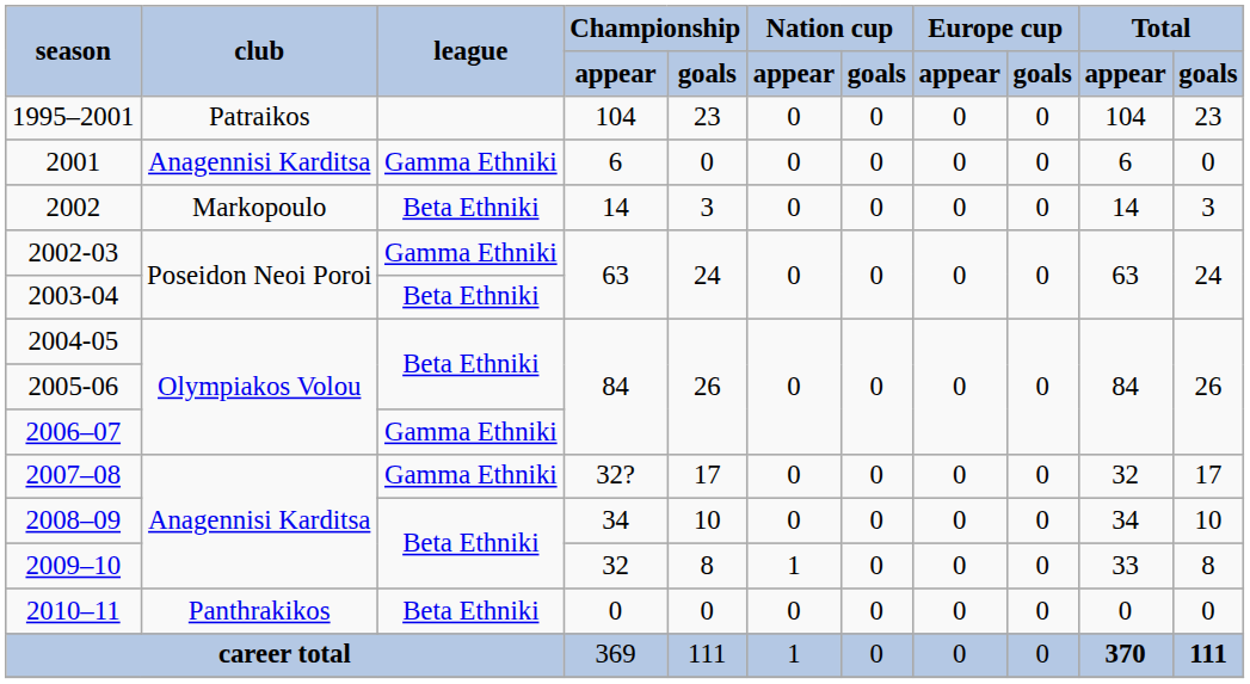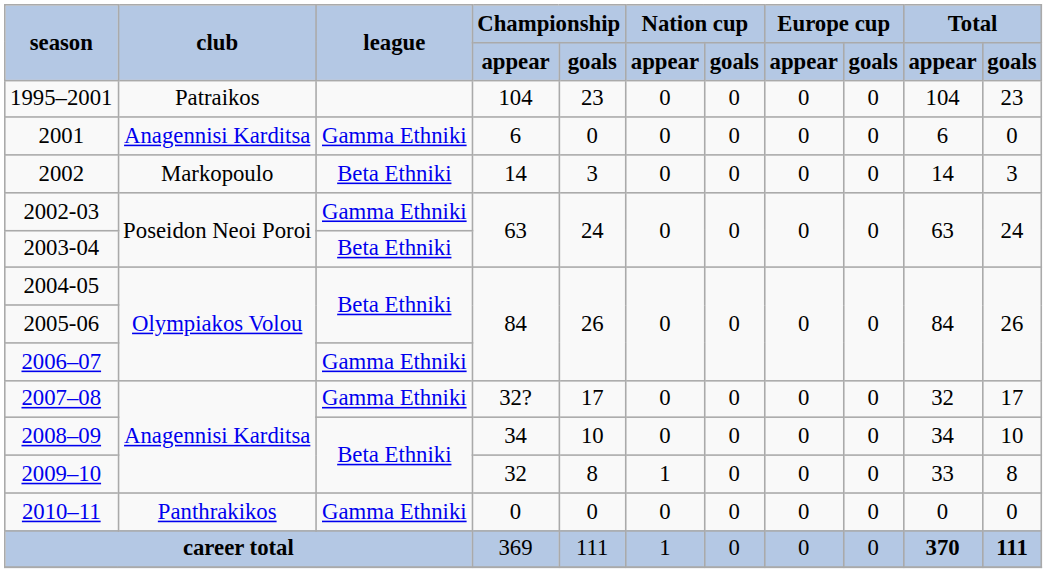 <table class="wikitable" style="text-align:center; font-size:90%">
 <tr bgcolor=#b4c8e4>
 <td rowspan=2><strong>season</strong></td>
 <td rowspan=2><strong>club</strong></td>
 <td rowspan=2><strong>league</strong></td>
 <td colspan=2><strong>Championship</strong></td>
 <td colspan=2><strong>Nation cup</strong></td>
 <td colspan=2><strong>Europe cup</strong></td>
 <td colspan=2><strong>Total</strong></td>
 </tr>
 <tr bgcolor=#b4c8e4>
 <td><strong>appear</strong></td>
 <td><strong>goals</strong></td>
 <td><strong>appear</strong></td>
 <td><strong>goals</strong></td>
 <td><strong>appear</strong></td>
 <td><strong>goals</strong></td>
 <td><strong>appear</strong></td>
 <td><strong>goals</strong></td>
 </tr>
 <tr>
 <td>1995–2001</td>
 <td rowspan=1>Patraikos</td>
 <td rowspan=1></td>
 <td>104</td>
 <td>23</td>
 <td>0</td>
 <td>0</td>
 <td>0</td>
 <td>0</td>
 <td>104</td>
 <td>23</td>
 </tr>
 <tr>
 <td>2001</td>
 <td rowspan=1><a href='#'>Anagennisi Karditsa</a></td>
 <td rowspan=1><a href='#'>Gamma Ethniki</a></td>
 <td>6</td>
 <td>0</td>
 <td>0</td>
 <td>0</td>
 <td>0</td>
 <td>0</td>
 <td>6</td>
 <td>0</td>
 </tr>
 <tr>
 <td>2002</td>
 <td rowspan=1>Markopoulo</td>
 <td rowspan=1><a href='#'>Beta Ethniki</a></td>
 <td>14</td>
 <td>3</td>
 <td>0</td>
 <td>0</td>
 <td>0</td>
 <td>0</td>
 <td>14</td>
 <td>3</td>
 </tr>
 <tr>
 <td>2002-03</td>
 <td rowspan=2>Poseidon Neoi Poroi</td>
 <td><a href='#'>Gamma Ethniki</a></td>
 <td rowspan=2>63</td>
 <td rowspan=2>24</td>
 <td rowspan=2>0</td>
 <td rowspan=2>0</td>
 <td rowspan=2>0</td>
 <td rowspan=2>0</td>
 <td rowspan=2>63</td>
 <td rowspan=2>24</td>
 </tr>
 <tr>
 <td>2003-04</td>
 <td><a href='#'>Beta Ethniki</a></td>
 </tr>
 <tr>
 <td>2004-05</td>
 <td rowspan=3><a href='#'>Olympiakos Volou</a></td>
 <td rowspan=2><a href='#'>Beta Ethniki</a></td>
 <td rowspan=3>84</td>
 <td rowspan=3>26</td>
 <td rowspan=3>0</td>
 <td rowspan=3>0</td>
 <td rowspan=3>0</td>
 <td rowspan=3>0</td>
 <td rowspan=3>84</td>
 <td rowspan=3>26</td>
 </tr>
 <tr>
 <td>2005-06</td>
 </tr>
 <tr>
 <td><a href='#'>2006–07</a></td>
 <td rowspan=1><a href='#'>Gamma Ethniki</a></td>
 </tr>
 <tr>
 <td><a href='#'>2007–08</a></td>
 <td rowspan=3><a href='#'>Anagennisi Karditsa</a></td>
 <td rowspan=1><a href='#'>Gamma Ethniki</a></td>
 <td>32?</td>
 <td>17</td>
 <td>0</td>
 <td>0</td>
 <td>0</td>
 <td>0</td>
 <td>32</td>
 <td>17</td>
 </tr>
 <tr>
 <td><a href='#'>2008–09</a></td>
 <td rowspan=2><a href='#'>Beta Ethniki</a></td>
 <td>34</td>
 <td>10</td>
 <td>0</td>
 <td>0</td>
 <td>0</td>
 <td>0</td>
 <td>34</td>
 <td>10</td>
 </tr>
 <tr>
 <td><a href='#'>2009–10</a></td>
 <td>32</td>
 <td>8</td>
 <td>1</td>
 <td>0</td>
 <td>0</td>
 <td>0</td>
 <td>33</td>
 <td>8</td>
 </tr>
 <tr>
 <td><a href='#'>2010–11</a></td>
 <td rowspan=1><a href='#'>Panthrakikos</a></td>
-<td rowspan=1><a href='#'>Beta Ethniki</a></td>
+<td rowspan=1><a href='#'>Gamma Ethniki</a></td>
 <td>0</td>
 <td>0</td>
 <td>0</td>
 <td>0</td>
 <td>0</td>
 <td>0</td>
 <td>0</td>
 <td>0</td>
 </tr>
 <tr bgcolor=#b4c8e4>
 <td colspan=3><strong>career total</strong></td>
 <td>369</td>
 <td>111</td>
 <td>1</td>
 <td>0</td>
 <td>0</td>
 <td>0</td>
 <td><strong>370</strong></td>
 <td><strong>111</strong></td>
 </tr>
 <tr>
 </tr>
 </table>
